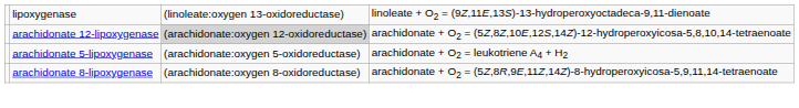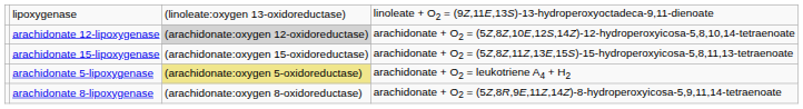 <table class="wikitable">
 <tr>
 <td></td>
 <td>lipoxygenase</td>
 <td>(linoleate:oxygen 13-oxidoreductase)</td>
 <td>linoleate + O<sub>2</sub> = (9<em>Z</em>,11<em>E</em>,13<em>S</em>)-13-hydroperoxyoctadeca-9,11-dienoate</td>
 </tr>
 <tr>
 <td></td>
 <td><a href='#'>arachidonate 12-lipoxygenase</a></td>
 <td style="background: lightgrey;">(arachidonate:oxygen 12-oxidoreductase)</td>
 <td>arachidonate + O<sub>2</sub> =  	(5<em>Z</em>,8<em>Z</em>,10<em>E</em>,12<em>S</em>,14<em>Z</em>)-12-hydroperoxyicosa-5,8,10,14-tetraenoate</td>
 </tr>
 <tr>
 <td></td>
+<td><a href='#'>arachidonate 15-lipoxygenase</a></td>
+<td>(arachidonate:oxygen 15-oxidoreductase)</td>
+<td>arachidonate + O<sub>2</sub> =  	 (5<em>Z</em>,8<em>Z</em>,11<em>Z</em>,13<em>E</em>,15<em>S</em>)-15-hydroperoxyicosa-5,8,11,13-tetraenoate</td>
+</tr>
+<tr>
+<td></td>
 <td><a href='#'>arachidonate 5-lipoxygenase</a></td>
-<td>(arachidonate:oxygen 5-oxidoreductase)</td>
+<td style="background: khaki;">(arachidonate:oxygen 5-oxidoreductase)</td>
 <td>arachidonate + O<sub>2</sub> = leukotriene A<sub>4</sub> + H<sub>2</sub></td>
 </tr>
 <tr>
 <td></td>
 <td><a href='#'>arachidonate 8-lipoxygenase</a></td>
 <td>(arachidonate:oxygen 8-oxidoreductase)</td>
 <td>arachidonate + O<sub>2</sub> = (5<em>Z</em>,8<em>R</em>,9<em>E</em>,11<em>Z</em>,14<em>Z</em>)-8-hydroperoxyicosa-5,9,11,14-tetraenoate</td>
 </tr>
 </table>
